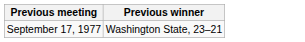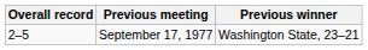 <table class="wikitable">
 <tr>
+<th>Overall record</th>
 <th>Previous meeting</th>
 <th>Previous winner</th>
 </tr>
 <tr>
+<td>2–5</td>
 <td>September 17, 1977</td>
 <td>Washington State, 23–21</td>
 </tr>
 </table>
